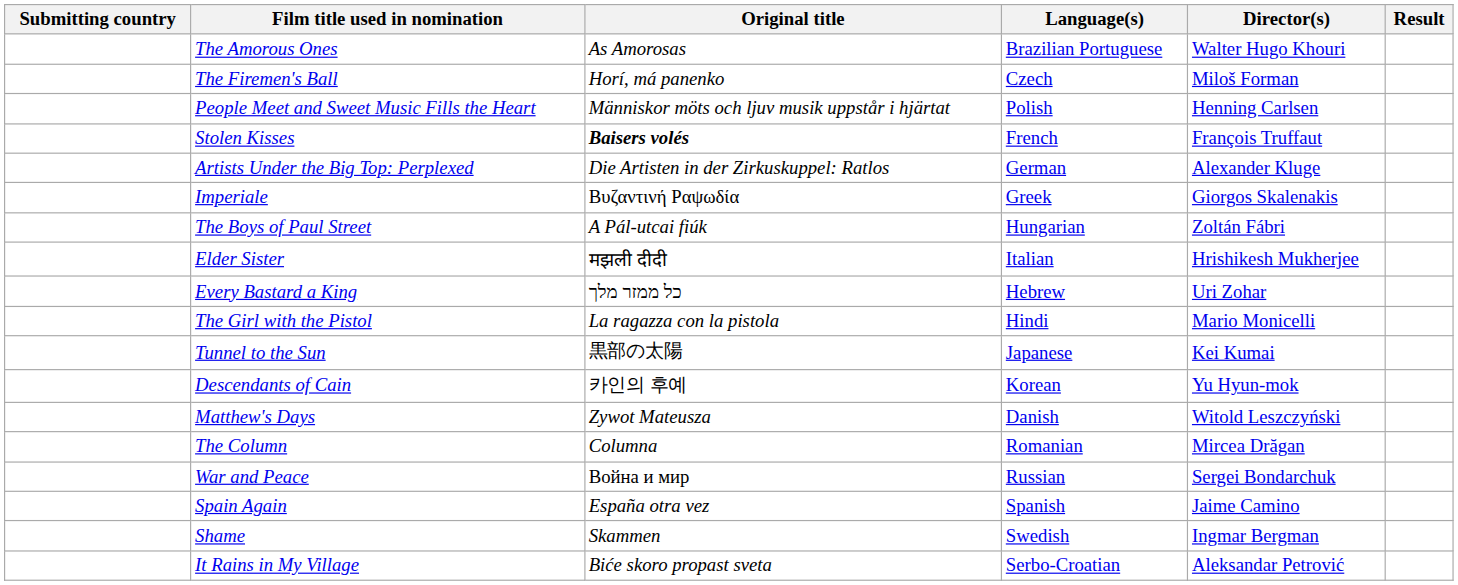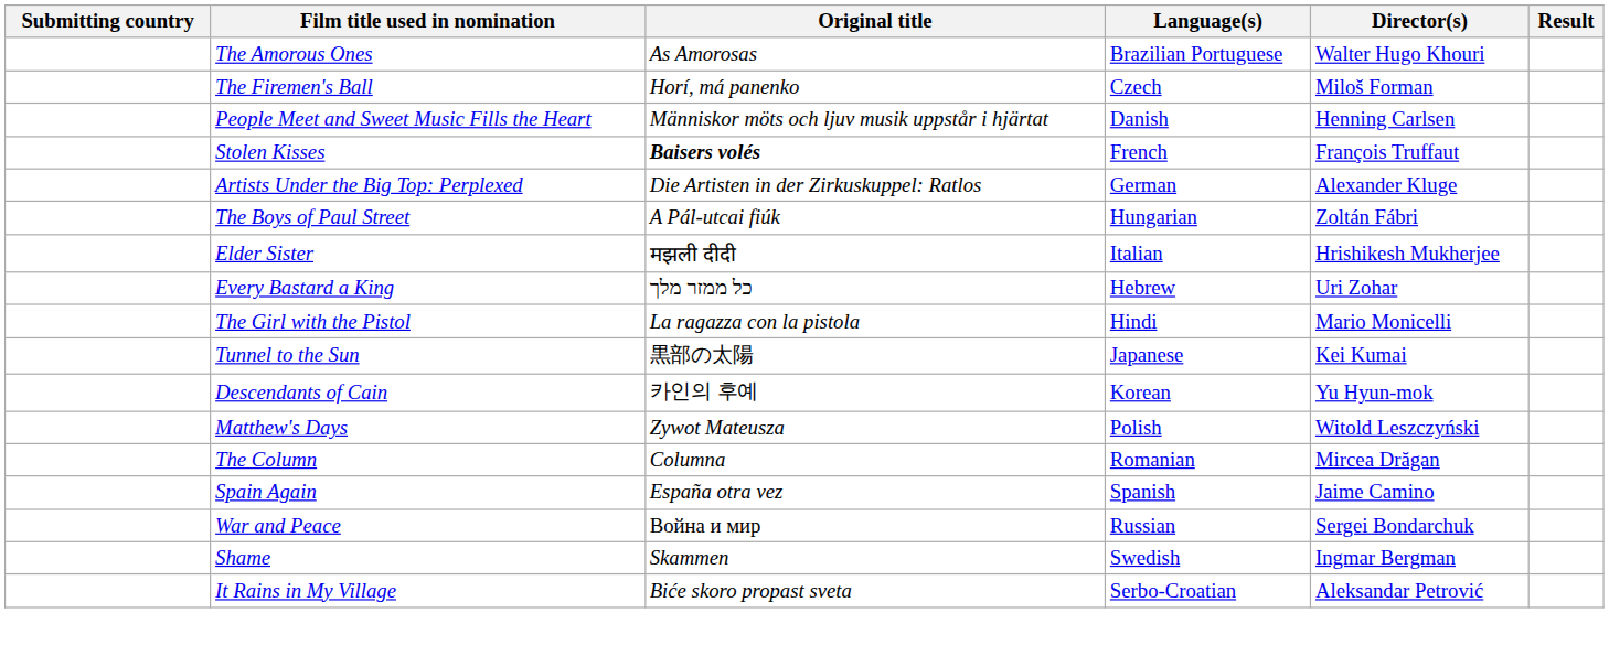 <table class="wikitable sortable" width="98%" style="background:#ffffff;">
 <tr>
 <th>Submitting country</th>
 <th>Film title used in nomination</th>
 <th>Original title</th>
 <th>Language(s)</th>
 <th>Director(s)</th>
 <th>Result</th>
 </tr>
 <tr>
 <td></td>
 <td><em><a href='#'>The Amorous Ones</a></em></td>
 <td><em>As Amorosas</em></td>
 <td><a href='#'>Brazilian Portuguese</a></td>
 <td><a href='#'>Walter Hugo Khouri</a></td>
 <td></td>
 </tr>
 <tr>
 <td></td>
 <td><em><a href='#'>The Firemen's Ball</a></em></td>
 <td><em>Horí, má panenko</em></td>
 <td><a href='#'>Czech</a></td>
 <td><a href='#'>Miloš Forman</a></td>
 <td></td>
 </tr>
 <tr>
 <td></td>
 <td><em><a href='#'>People Meet and Sweet Music Fills the Heart</a></em></td>
 <td><em>Människor möts och ljuv musik uppstår i hjärtat</em></td>
-<td><a href='#'>Polish</a></td>
+<td><a href='#'>Danish</a></td>
 <td><a href='#'>Henning Carlsen</a></td>
 <td></td>
 </tr>
 <tr>
 <td></td>
 <td><em><a href='#'>Stolen Kisses</a></em></td>
 <td><strong><em>Baisers volés</em></strong></td>
 <td><a href='#'>French</a></td>
 <td><a href='#'>François Truffaut</a></td>
 <td></td>
 </tr>
 <tr>
 <td></td>
 <td><em><a href='#'>Artists Under the Big Top: Perplexed</a></em></td>
 <td><em>Die Artisten in der Zirkuskuppel: Ratlos</em></td>
 <td><a href='#'>German</a></td>
 <td><a href='#'>Alexander Kluge</a></td>
-<td></td>
-</tr>
-<tr>
-<td></td>
-<td><em><a href='#'>Imperiale</a></em></td>
-<td>Βυζαντινή Ραψωδία</td>
-<td><a href='#'>Greek</a></td>
-<td><a href='#'>Giorgos Skalenakis</a></td>
 <td></td>
 </tr>
 <tr>
 <td></td>
 <td><em><a href='#'>The Boys of Paul Street</a></em></td>
 <td><em>A Pál-utcai fiúk</em></td>
 <td><a href='#'>Hungarian</a></td>
 <td><a href='#'>Zoltán Fábri</a></td>
 <td></td>
 </tr>
 <tr>
 <td></td>
 <td><em><a href='#'>Elder Sister</a></em></td>
 <td>मझली दीदी</td>
 <td><a href='#'>Italian</a></td>
 <td><a href='#'>Hrishikesh Mukherjee</a></td>
 <td></td>
 </tr>
 <tr>
 <td></td>
 <td><em><a href='#'>Every Bastard a King</a></em></td>
 <td>כל ממזר מלך</td>
 <td><a href='#'>Hebrew</a></td>
 <td><a href='#'>Uri Zohar</a></td>
 <td></td>
 </tr>
 <tr>
 <td></td>
 <td><em><a href='#'>The Girl with the Pistol</a></em></td>
 <td><em>La ragazza con la pistola</em></td>
 <td><a href='#'>Hindi</a></td>
 <td><a href='#'>Mario Monicelli</a></td>
 <td></td>
 </tr>
 <tr>
 <td></td>
 <td><em><a href='#'>Tunnel to the Sun</a></em></td>
 <td>黒部の太陽</td>
 <td><a href='#'>Japanese</a></td>
 <td><a href='#'>Kei Kumai</a></td>
 <td></td>
 </tr>
 <tr>
 <td></td>
 <td><em><a href='#'>Descendants of Cain</a></em></td>
 <td>카인의 후예</td>
 <td><a href='#'>Korean</a></td>
 <td><a href='#'>Yu Hyun-mok</a></td>
 <td></td>
 </tr>
 <tr>
 <td></td>
 <td><em><a href='#'>Matthew's Days</a></em></td>
 <td><em>Zywot Mateusza</em></td>
-<td><a href='#'>Danish</a></td>
+<td><a href='#'>Polish</a></td>
 <td><a href='#'>Witold Leszczyński</a></td>
 <td></td>
 </tr>
 <tr>
 <td></td>
 <td><em><a href='#'>The Column</a></em></td>
 <td><em>Columna</em></td>
 <td><a href='#'>Romanian</a></td>
 <td><a href='#'>Mircea Drăgan</a></td>
 <td></td>
 </tr>
 <tr>
 <td></td>
+<td><em><a href='#'>Spain Again</a></em></td>
+<td><em>España otra vez</em></td>
+<td><a href='#'>Spanish</a></td>
+<td><a href='#'>Jaime Camino</a></td>
+<td></td>
+</tr>
+<tr>
+<td></td>
 <td><em><a href='#'>War and Peace</a></em></td>
 <td>Война и мир</td>
 <td><a href='#'>Russian</a></td>
 <td><a href='#'>Sergei Bondarchuk</a></td>
-<td></td>
-</tr>
-<tr>
-<td></td>
-<td><em><a href='#'>Spain Again</a></em></td>
-<td><em>España otra vez</em></td>
-<td><a href='#'>Spanish</a></td>
-<td><a href='#'>Jaime Camino</a></td>
 <td></td>
 </tr>
 <tr>
 <td></td>
 <td><em><a href='#'>Shame</a></em></td>
 <td><em>Skammen</em></td>
 <td><a href='#'>Swedish</a></td>
 <td><a href='#'>Ingmar Bergman</a></td>
 <td></td>
 </tr>
 <tr>
 <td></td>
 <td><em><a href='#'>It Rains in My Village</a></em></td>
 <td><em>Biće skoro propast sveta</em></td>
 <td><a href='#'>Serbo-Croatian</a></td>
 <td><a href='#'>Aleksandar Petrović</a></td>
 <td></td>
 </tr>
 </table>
